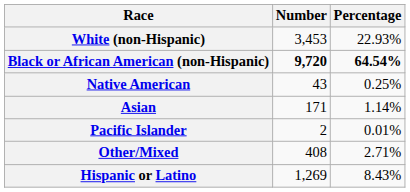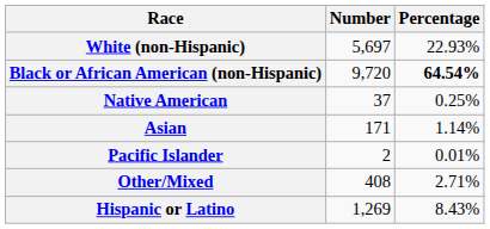 <table class="wikitable" style="text-align:right">
 <tr>
 <th scope="col">Race</th>
 <th scope="col">Number</th>
 <th scope="col">Percentage</th>
 </tr>
 <tr>
 <th scope="row"><a href='#'>White</a> (non-Hispanic)</th>
-<td>3,453</td>
+<td>5,697</td>
 <td>22.93%</td>
 </tr>
 <tr>
 <th scope="row"><a href='#'>Black or African American</a> (non-Hispanic)</th>
-<td><strong>9,720</strong></td>
+<td>9,720</td>
 <td><strong>64.54%</strong></td>
 </tr>
 <tr>
 <th scope="row"><a href='#'>Native American</a></th>
-<td>43</td>
+<td>37</td>
 <td>0.25%</td>
 </tr>
 <tr>
 <th scope="row"><a href='#'>Asian</a></th>
 <td>171</td>
 <td>1.14%</td>
 </tr>
 <tr>
 <th scope="row"><a href='#'>Pacific Islander</a></th>
 <td>2</td>
 <td>0.01%</td>
 </tr>
 <tr>
 <th scope="row"><a href='#'>Other/Mixed</a></th>
 <td>408</td>
 <td>2.71%</td>
 </tr>
 <tr>
 <th scope="row"><a href='#'>Hispanic</a> or <a href='#'>Latino</a></th>
 <td>1,269</td>
 <td>8.43%</td>
 </tr>
 </table>
